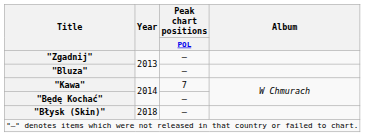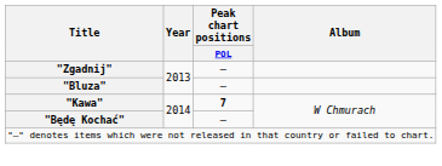 <table class="wikitable plainrowheaders" style="text-align:center;">
 <tr>
 <th rowspan="2" scope="col" style="width:15em;">Title</th>
 <th rowspan="2" scope="col" style="width:1em;">Year</th>
 <th scope="col">Peak chart positions</th>
 <th rowspan="2" scope="col">Album</th>
 </tr>
 <tr>
 <th style="width:3em;font-size:90%;"><a href='#'>POL</a></th>
 </tr>
 <tr>
 <th scope="row">"Zgadnij"</th>
 <td rowspan="2">2013</td>
 <td>—</td>
 <td></td>
 </tr>
 <tr>
 <th scope="row">"Bluza"</th>
 <td>—</td>
 <td></td>
 </tr>
 <tr>
 <th scope="row">"Kawa"</th>
 <td rowspan="2">2014</td>
-<td>7</td>
+<td><strong>7</strong></td>
 <td rowspan="2"><em>W Chmurach</em></td>
 </tr>
 <tr>
 <th scope="row">"Będę Kochać"</th>
 <td>—</td>
 </tr>
 <tr>
-<th scope="row">"Błysk (Skin)"</th>
-<td>2018</td>
-<td>—</td>
-<td></td>
-</tr>
-<tr>
 <td colspan="4" style="font-size:90%;">"—" denotes items which were not released in that country or failed to chart.</td>
 </tr>
 </table>
